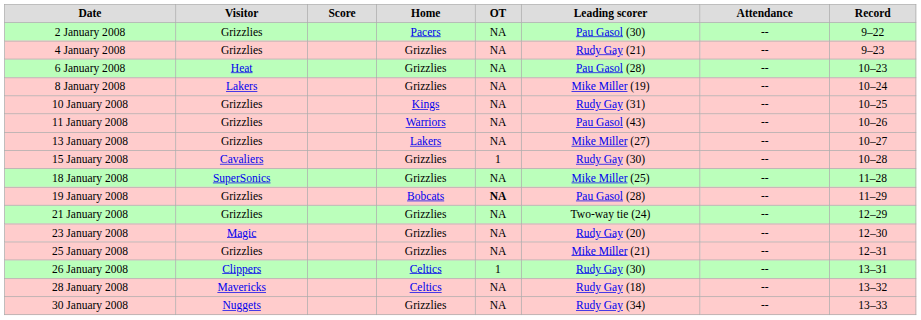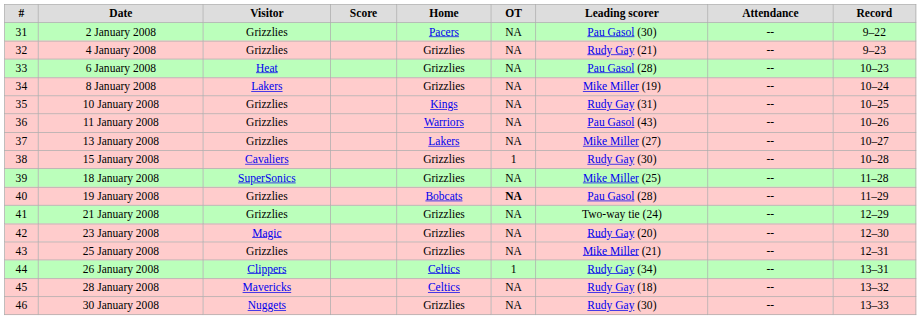 <table class="wikitable" width="80%">
 <tr align="center"  bgcolor="#dddddd">
+<td><strong>#</strong></td>
 <td><strong>Date</strong></td>
 <td><strong>Visitor</strong></td>
 <td><strong>Score</strong></td>
 <td><strong>Home</strong></td>
 <td><strong>OT</strong></td>
 <td><strong>Leading scorer</strong></td>
 <td><strong>Attendance</strong></td>
 <td><strong>Record</strong></td>
 </tr>
 <tr align="center" bgcolor="#bbffbb">
+<td>31</td>
 <td>2 January 2008</td>
 <td>Grizzlies</td>
 <td></td>
 <td><a href='#'>Pacers</a></td>
 <td>NA</td>
 <td><a href='#'>Pau Gasol</a> (30)</td>
 <td>--</td>
 <td>9–22</td>
 </tr>
 <tr align="center" bgcolor="#ffcccc">
+<td>32</td>
 <td>4 January 2008</td>
 <td>Grizzlies</td>
 <td></td>
 <td>Grizzlies</td>
 <td>NA</td>
 <td><a href='#'>Rudy Gay</a> (21)</td>
 <td>--</td>
 <td>9–23</td>
 </tr>
 <tr align="center" bgcolor="#bbffbb">
+<td>33</td>
 <td>6 January 2008</td>
 <td><a href='#'>Heat</a></td>
 <td></td>
 <td>Grizzlies</td>
 <td>NA</td>
 <td><a href='#'>Pau Gasol</a> (28)</td>
 <td>--</td>
 <td>10–23</td>
 </tr>
 <tr align="center" bgcolor="#ffcccc">
+<td>34</td>
 <td>8 January 2008</td>
 <td><a href='#'>Lakers</a></td>
 <td></td>
 <td>Grizzlies</td>
 <td>NA</td>
 <td><a href='#'>Mike Miller</a> (19)</td>
 <td>--</td>
 <td>10–24</td>
 </tr>
 <tr align="center" bgcolor="#ffcccc">
+<td>35</td>
 <td>10 January 2008</td>
 <td>Grizzlies</td>
 <td></td>
 <td><a href='#'>Kings</a></td>
 <td>NA</td>
 <td><a href='#'>Rudy Gay</a> (31)</td>
 <td>--</td>
 <td>10–25</td>
 </tr>
 <tr align="center" bgcolor="#ffcccc">
+<td>36</td>
 <td>11 January 2008</td>
 <td>Grizzlies</td>
 <td></td>
 <td><a href='#'>Warriors</a></td>
 <td>NA</td>
 <td><a href='#'>Pau Gasol</a> (43)</td>
 <td>--</td>
 <td>10–26</td>
 </tr>
 <tr align="center" bgcolor="#ffcccc">
+<td>37</td>
 <td>13 January 2008</td>
 <td>Grizzlies</td>
 <td></td>
 <td><a href='#'>Lakers</a></td>
 <td>NA</td>
 <td><a href='#'>Mike Miller</a> (27)</td>
 <td>--</td>
 <td>10–27</td>
 </tr>
 <tr align="center" bgcolor="#ffcccc">
+<td>38</td>
 <td>15 January 2008</td>
 <td><a href='#'>Cavaliers</a></td>
 <td></td>
 <td>Grizzlies</td>
 <td>1</td>
 <td><a href='#'>Rudy Gay</a> (30)</td>
 <td>--</td>
 <td>10–28</td>
 </tr>
 <tr align="center" bgcolor="#bbffbb">
+<td>39</td>
 <td>18 January 2008</td>
 <td><a href='#'>SuperSonics</a></td>
 <td></td>
 <td>Grizzlies</td>
 <td>NA</td>
 <td><a href='#'>Mike Miller</a> (25)</td>
 <td>--</td>
 <td>11–28</td>
 </tr>
 <tr align="center" bgcolor="#ffcccc">
+<td>40</td>
 <td>19 January 2008</td>
 <td>Grizzlies</td>
 <td></td>
 <td><a href='#'>Bobcats</a></td>
 <td><strong>NA</strong></td>
 <td><a href='#'>Pau Gasol</a> (28)</td>
 <td>--</td>
 <td>11–29</td>
 </tr>
 <tr align="center" bgcolor="#bbffbb">
+<td>41</td>
 <td>21 January 2008</td>
 <td>Grizzlies</td>
 <td></td>
 <td>Grizzlies</td>
 <td>NA</td>
 <td>Two-way tie (24)</td>
 <td>--</td>
 <td>12–29</td>
 </tr>
 <tr align="center" bgcolor="#ffcccc">
+<td>42</td>
 <td>23 January 2008</td>
 <td><a href='#'>Magic</a></td>
 <td></td>
 <td>Grizzlies</td>
 <td>NA</td>
 <td><a href='#'>Rudy Gay</a> (20)</td>
 <td>--</td>
 <td>12–30</td>
 </tr>
 <tr align="center" bgcolor="#ffcccc">
+<td>43</td>
 <td>25 January 2008</td>
 <td>Grizzlies</td>
 <td></td>
 <td>Grizzlies</td>
 <td>NA</td>
 <td><a href='#'>Mike Miller</a> (21)</td>
 <td>--</td>
 <td>12–31</td>
 </tr>
 <tr align="center" bgcolor="#bbffbb">
+<td>44</td>
 <td>26 January 2008</td>
 <td><a href='#'>Clippers</a></td>
 <td></td>
 <td><a href='#'>Celtics</a></td>
 <td>1</td>
-<td><a href='#'>Rudy Gay</a> (30)</td>
+<td><a href='#'>Rudy Gay</a> (34)</td>
 <td>--</td>
 <td>13–31</td>
 </tr>
 <tr align="center" bgcolor="#ffcccc">
+<td>45</td>
 <td>28 January 2008</td>
 <td><a href='#'>Mavericks</a></td>
 <td></td>
 <td><a href='#'>Celtics</a></td>
 <td>NA</td>
 <td><a href='#'>Rudy Gay</a> (18)</td>
 <td>--</td>
 <td>13–32</td>
 </tr>
 <tr align="center" bgcolor="#ffcccc">
+<td>46</td>
 <td>30 January 2008</td>
 <td><a href='#'>Nuggets</a></td>
 <td></td>
 <td>Grizzlies</td>
 <td>NA</td>
-<td><a href='#'>Rudy Gay</a> (34)</td>
+<td><a href='#'>Rudy Gay</a> (30)</td>
 <td>--</td>
 <td>13–33</td>
 </tr>
 </table>
